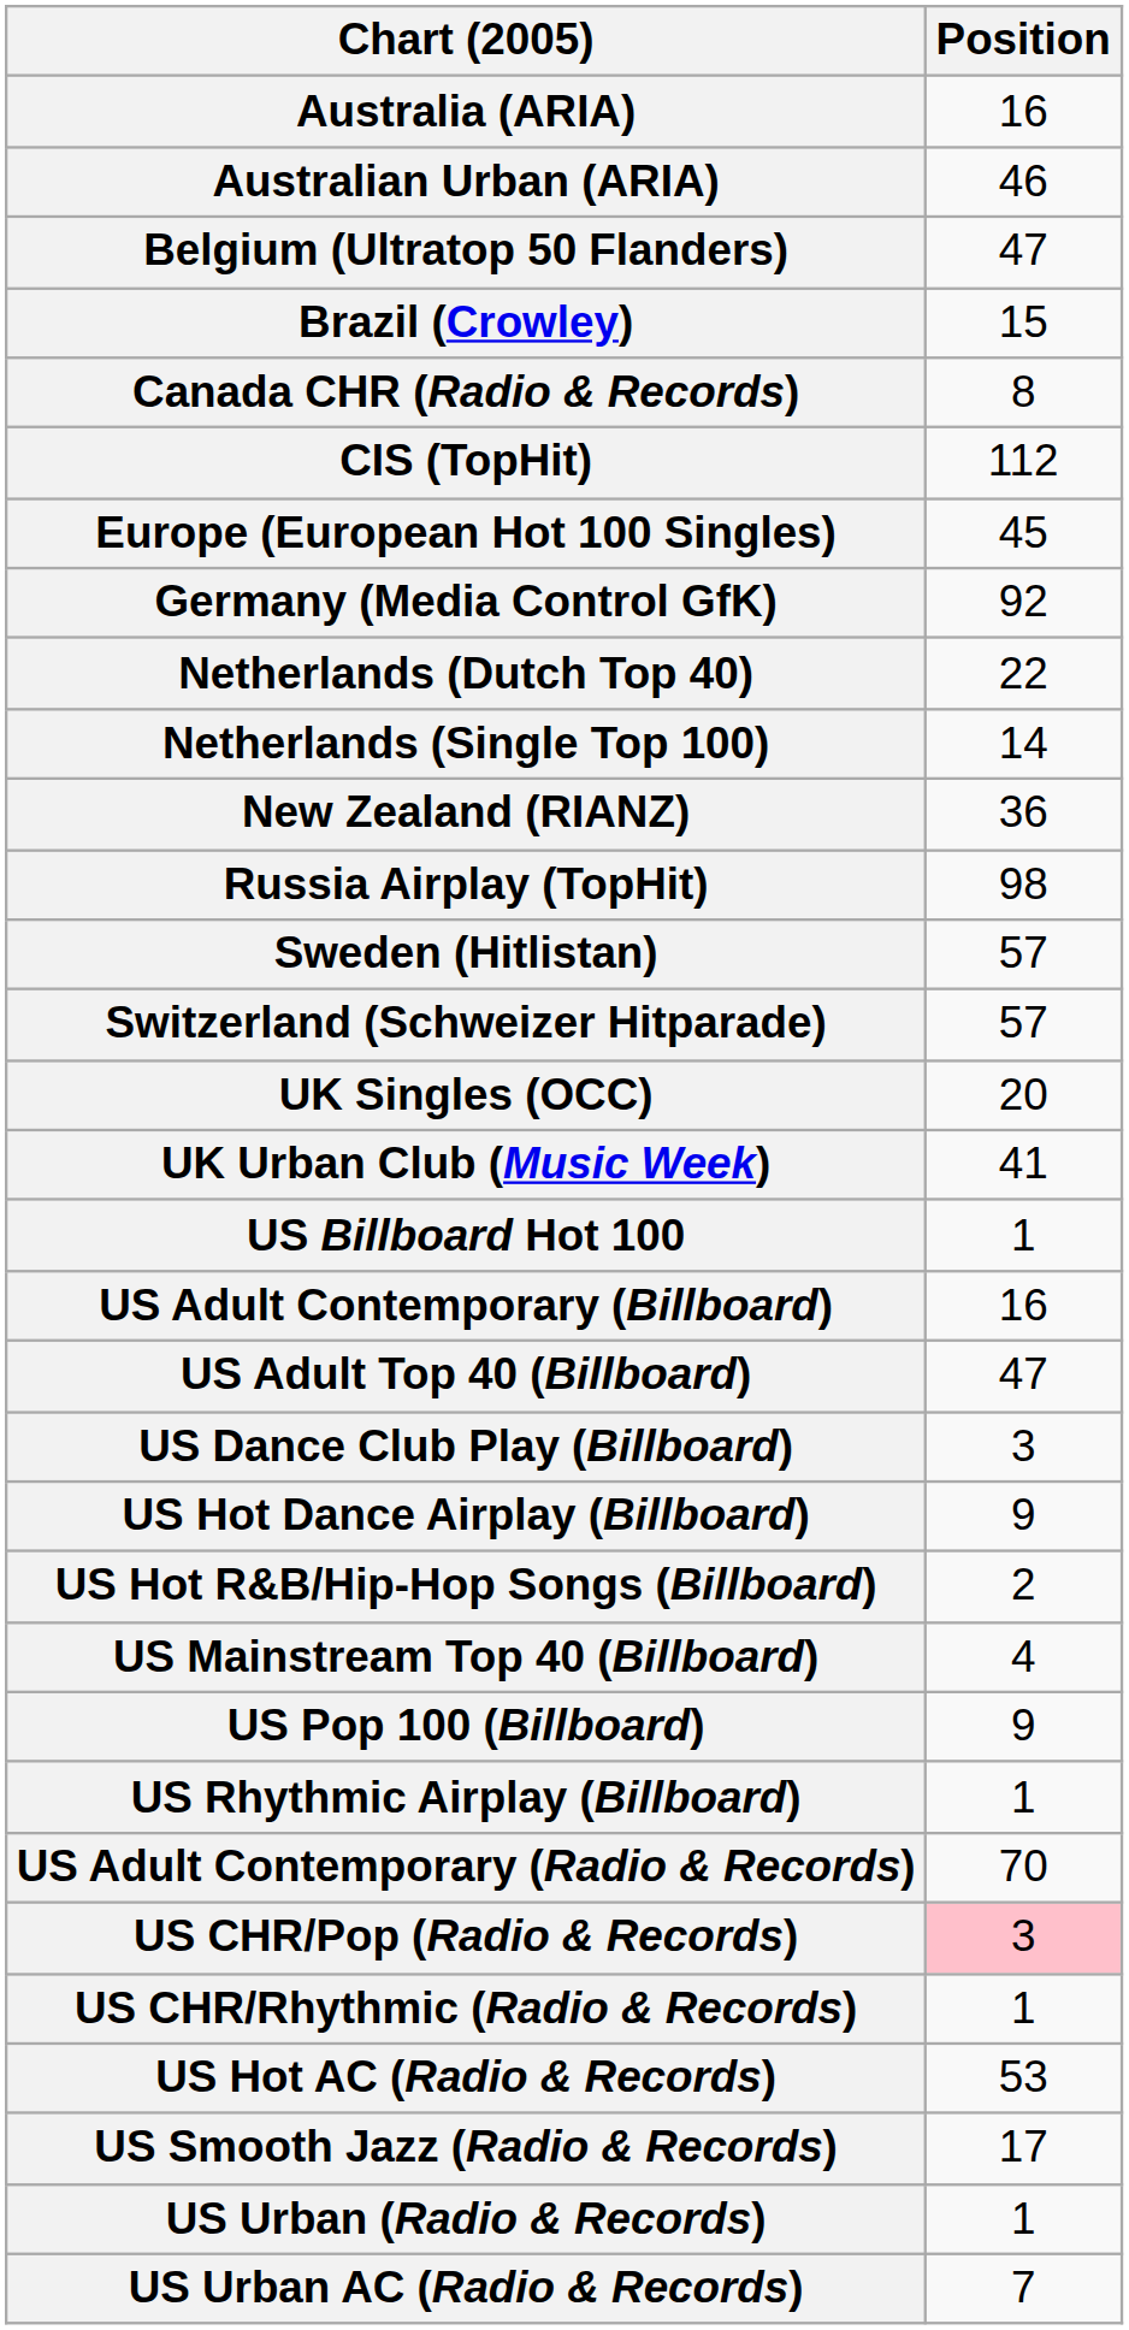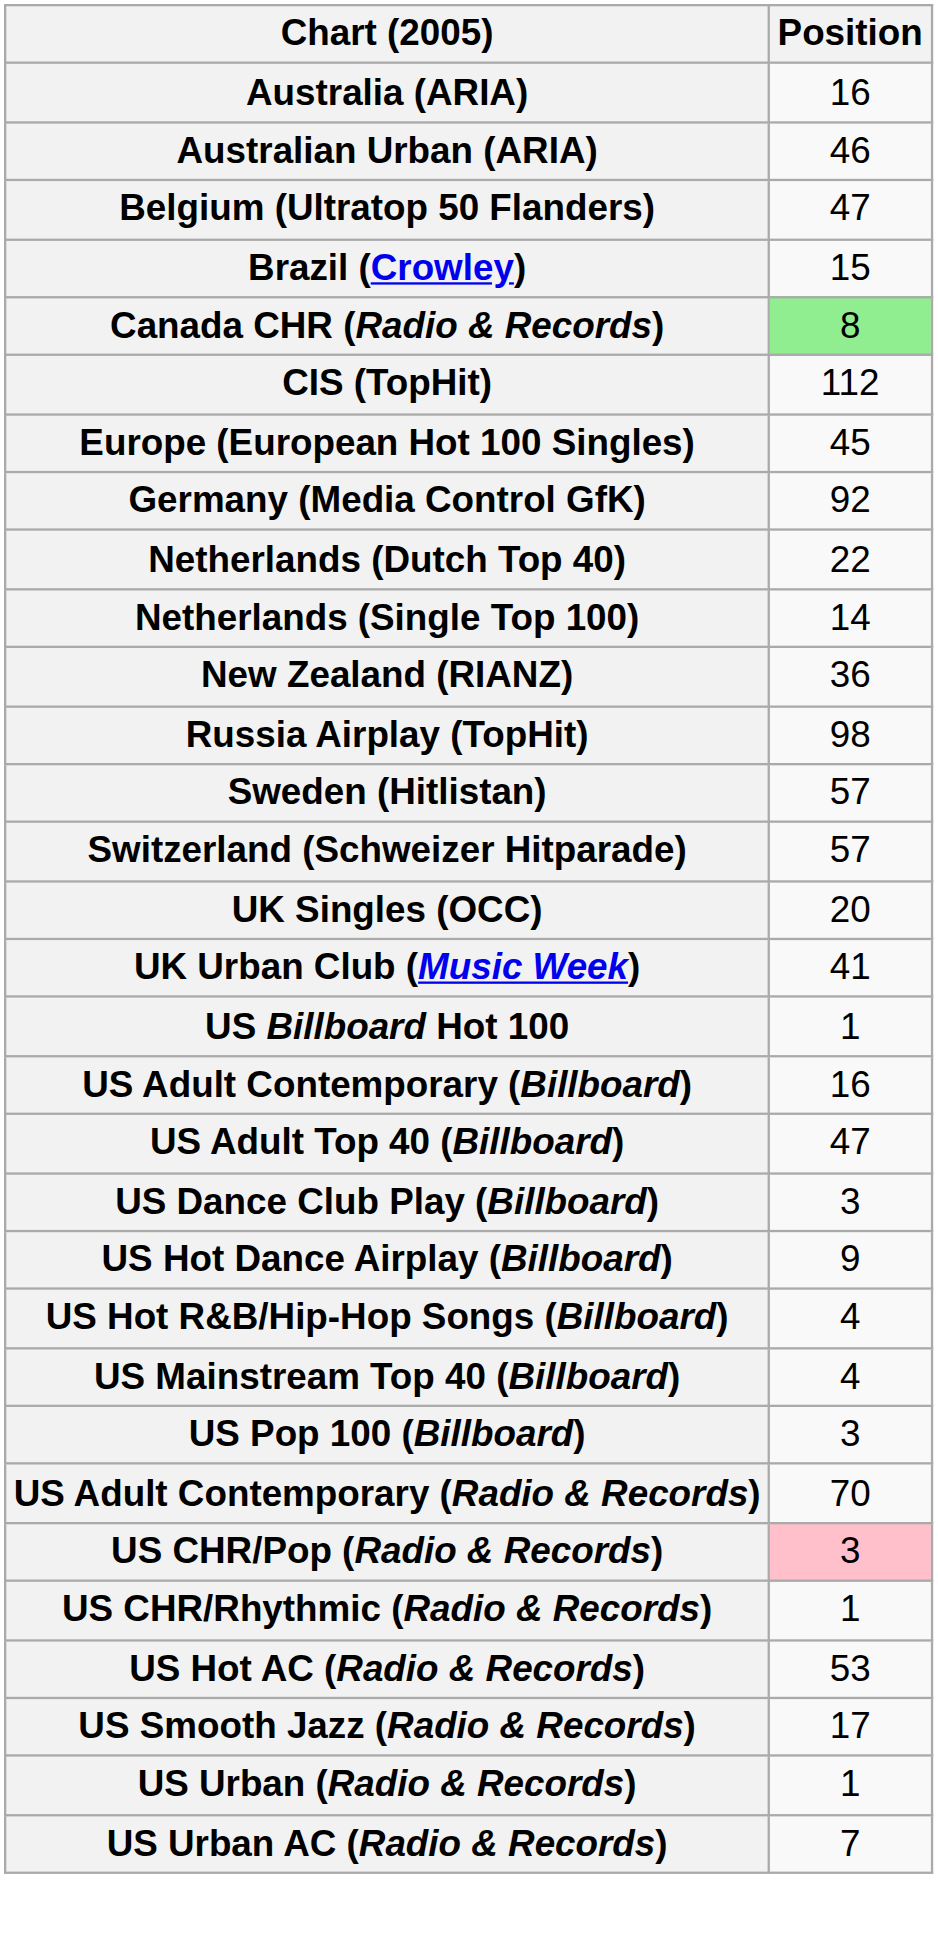 <table class="wikitable sortable plainrowheaders" style="text-align:center">
 <tr>
 <th>Chart (2005)</th>
 <th>Position</th>
 </tr>
 <tr>
 <th scope="row">Australia (ARIA)</th>
 <td>16</td>
 </tr>
 <tr>
 <th scope="row">Australian Urban (ARIA)</th>
 <td>46</td>
 </tr>
 <tr>
 <th scope="row">Belgium (Ultratop 50 Flanders)</th>
 <td>47</td>
 </tr>
 <tr>
 <th scope="row">Brazil (<a href='#'>Crowley</a>)</th>
 <td>15</td>
 </tr>
 <tr>
 <th scope="row">Canada CHR (<em>Radio & Records</em>)</th>
-<td>8</td>
+<td style="background: lightgreen;">8</td>
 </tr>
 <tr>
 <th scope="row">CIS (TopHit)</th>
 <td>112</td>
 </tr>
 <tr>
 <th scope="row">Europe (European Hot 100 Singles)</th>
 <td>45</td>
 </tr>
 <tr>
 <th scope="row">Germany (Media Control GfK)</th>
 <td>92</td>
 </tr>
 <tr>
 <th scope="row">Netherlands (Dutch Top 40)</th>
 <td>22</td>
 </tr>
 <tr>
 <th scope="row">Netherlands (Single Top 100)</th>
 <td>14</td>
 </tr>
 <tr>
 <th scope="row">New Zealand (RIANZ)</th>
 <td>36</td>
 </tr>
 <tr>
 <th scope="row">Russia Airplay (TopHit)</th>
 <td>98</td>
 </tr>
 <tr>
 <th scope="row">Sweden (Hitlistan)</th>
 <td>57</td>
 </tr>
 <tr>
 <th scope="row">Switzerland (Schweizer Hitparade)</th>
 <td>57</td>
 </tr>
 <tr>
 <th scope="row">UK Singles (OCC)</th>
 <td>20</td>
 </tr>
 <tr>
 <th scope="row">UK Urban Club (<em><a href='#'>Music Week</a></em>)</th>
 <td>41</td>
 </tr>
 <tr>
 <th scope="row">US <em>Billboard</em> Hot 100</th>
 <td>1</td>
 </tr>
 <tr>
 <th scope="row">US Adult Contemporary (<em>Billboard</em>)</th>
 <td>16</td>
 </tr>
 <tr>
 <th scope="row">US Adult Top 40 (<em>Billboard</em>)</th>
 <td>47</td>
 </tr>
 <tr>
 <th scope="row">US Dance Club Play (<em>Billboard</em>)<br></th>
 <td>3</td>
 </tr>
 <tr>
 <th scope="row">US Hot Dance Airplay (<em>Billboard</em>)</th>
 <td>9</td>
 </tr>
 <tr>
 <th scope="row">US Hot R&B/Hip-Hop Songs (<em>Billboard</em>)</th>
-<td>2</td>
+<td>4</td>
 </tr>
 <tr>
 <th scope="row">US Mainstream Top 40 (<em>Billboard</em>)</th>
 <td>4</td>
 </tr>
 <tr>
 <th scope="row">US Pop 100 (<em>Billboard</em>)</th>
-<td>9</td>
-</tr>
-<tr>
-<th scope="row">US Rhythmic Airplay (<em>Billboard</em>)</th>
-<td>1</td>
+<td>3</td>
 </tr>
 <tr>
 <th scope="row">US Adult Contemporary (<em>Radio & Records</em>)</th>
 <td>70</td>
 </tr>
 <tr>
 <th scope="row">US CHR/Pop (<em>Radio & Records</em>)</th>
 <td style="background: pink;">3</td>
 </tr>
 <tr>
 <th scope="row">US CHR/Rhythmic (<em>Radio & Records</em>)</th>
 <td>1</td>
 </tr>
 <tr>
 <th scope="row">US Hot AC (<em>Radio & Records</em>)</th>
 <td>53</td>
 </tr>
 <tr>
 <th scope="row">US Smooth Jazz (<em>Radio & Records</em>)</th>
 <td>17</td>
 </tr>
 <tr>
 <th scope="row">US Urban (<em>Radio & Records</em>)</th>
 <td>1</td>
 </tr>
 <tr>
 <th scope="row">US Urban AC (<em>Radio & Records</em>)</th>
 <td>7</td>
 </tr>
 </table>
